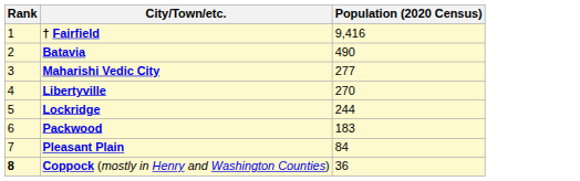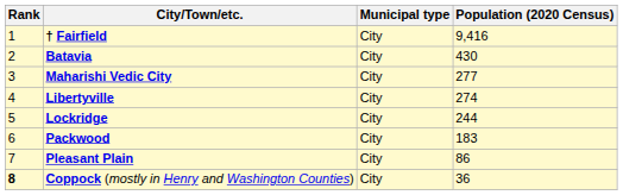 <table class="wikitable sortable">
 <tr>
 <th>Rank</th>
 <th>City/Town/etc.</th>
+<th>Municipal type</th>
 <th>Population (2020 Census)</th>
 </tr>
 <tr style="background-color:#FFFACD;">
 <td>1</td>
 <td><strong>†</strong> <strong><a href='#'>Fairfield</a></strong></td>
+<td>City</td>
 <td>9,416</td>
 </tr>
 <tr style="background-color:#FFFACD;">
 <td>2</td>
 <td><strong><a href='#'>Batavia</a></strong></td>
-<td>490</td>
+<td>City</td>
+<td>430</td>
 </tr>
 <tr style="background-color:#FFFACD;">
 <td>3</td>
 <td><strong><a href='#'>Maharishi Vedic City</a></strong></td>
+<td>City</td>
 <td>277</td>
 </tr>
 <tr style="background-color:#FFFACD;">
 <td>4</td>
 <td><strong><a href='#'>Libertyville</a></strong></td>
-<td>270</td>
+<td>City</td>
+<td>274</td>
 </tr>
 <tr style="background-color:#FFFACD;">
 <td>5</td>
 <td><strong><a href='#'>Lockridge</a></strong></td>
+<td>City</td>
 <td>244</td>
 </tr>
 <tr style="background-color:#FFFACD;">
 <td>6</td>
 <td><strong><a href='#'>Packwood</a></strong></td>
+<td>City</td>
 <td>183</td>
 </tr>
 <tr style="background-color:#FFFACD;">
 <td>7</td>
 <td><strong><a href='#'>Pleasant Plain</a></strong></td>
-<td>84</td>
+<td>City</td>
+<td>86</td>
 </tr>
 <tr style="background-color:#FFFACD;">
 <td><strong>8</strong></td>
 <td><strong><a href='#'>Coppock</a></strong> (<em>mostly in <a href='#'>Henry</a> and <a href='#'>Washington Counties</a></em>)</td>
+<td>City</td>
 <td>36</td>
 </tr>
 </table>
